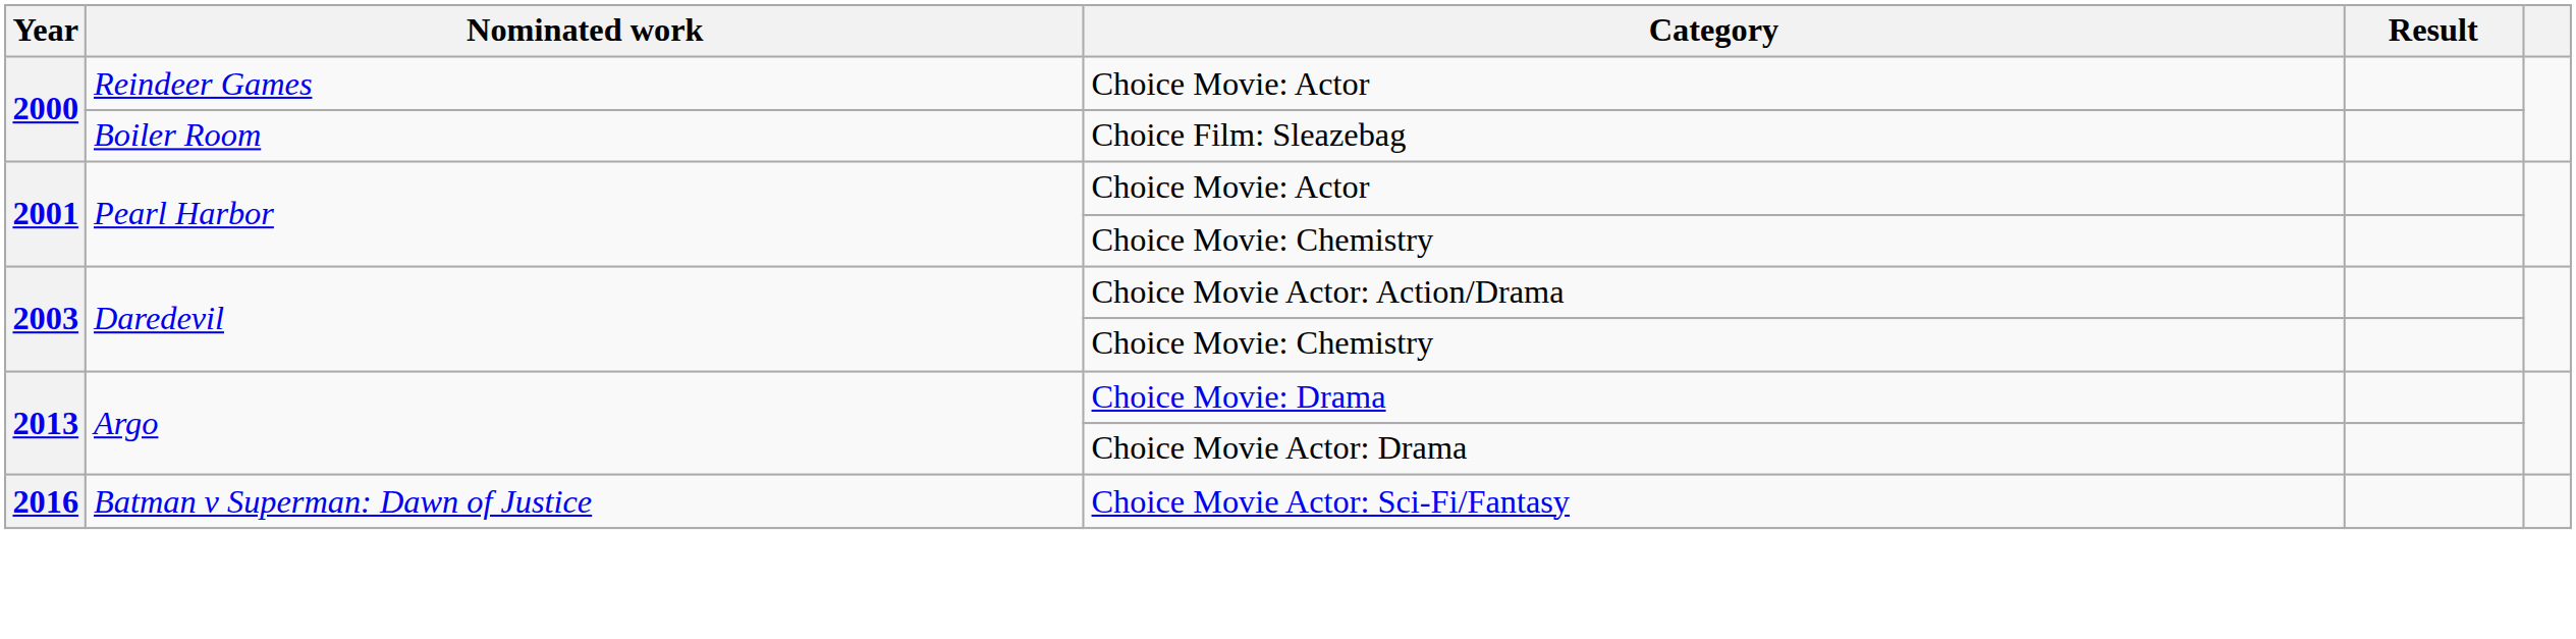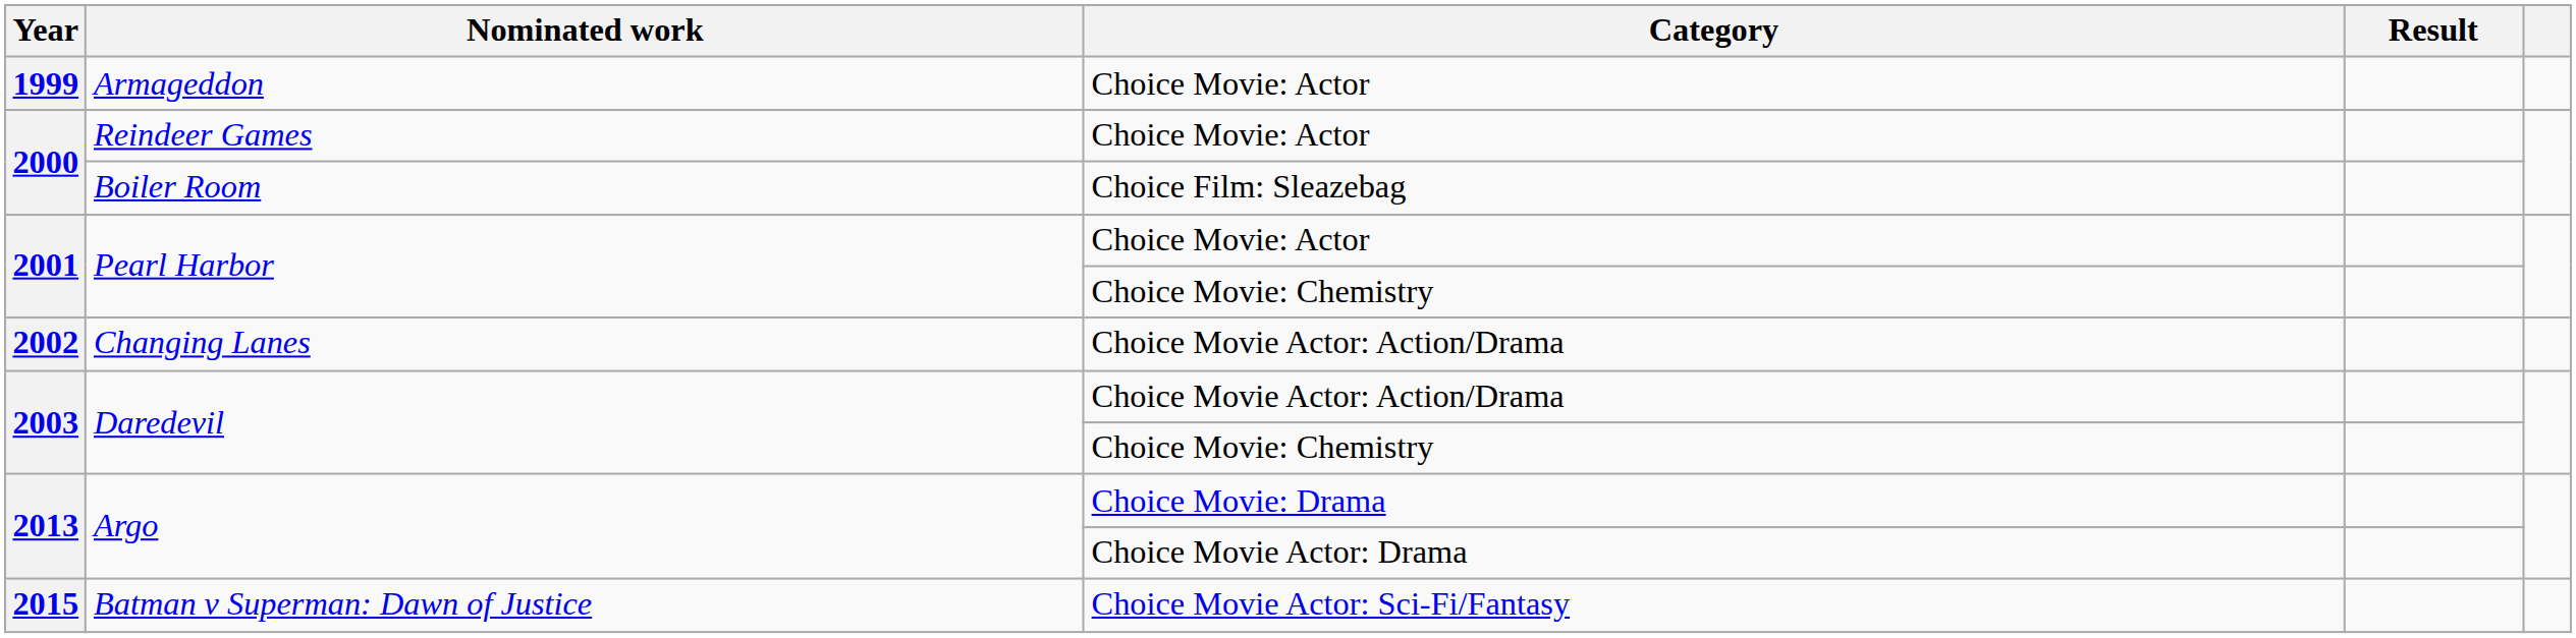 <table class=wikitable>
 <tr>
 <th scope="col" style="width:1em;">Year</th>
 <th scope="col" style="width:30em;">Nominated work</th>
 <th scope="col" style="width:38em;">Category</th>
 <th scope="col" style="width:5em;">Result</th>
 <th scope="col" style="width:1em;"></th>
+</tr>
+<tr>
+<th scope="row"><a href='#'>1999</a></th>
+<td><em><a href='#'>Armageddon</a></em></td>
+<td>Choice Movie: Actor</td>
+<td></td>
+<td style="text-align:center;"></td>
 </tr>
 <tr>
 <th scope="row" rowspan="2"><a href='#'>2000</a></th>
 <td><em><a href='#'>Reindeer Games</a></em></td>
 <td>Choice Movie: Actor</td>
 <td></td>
 <td rowspan="2" style="text-align:center;"></td>
 </tr>
 <tr>
 <td><em><a href='#'>Boiler Room</a></em></td>
 <td>Choice Film: Sleazebag</td>
 <td></td>
 </tr>
 <tr>
 <th scope="row" rowspan="2"><a href='#'>2001</a></th>
 <td rowspan="2"><em><a href='#'>Pearl Harbor</a></em></td>
 <td>Choice Movie: Actor</td>
 <td></td>
 <td rowspan="2" style="text-align:center;"></td>
 </tr>
 <tr>
 <td>Choice Movie: Chemistry </td>
 <td></td>
 </tr>
 <tr>
+<th scope="row"><a href='#'>2002</a></th>
+<td><em><a href='#'>Changing Lanes</a></em></td>
+<td>Choice Movie Actor: Action/Drama</td>
+<td></td>
+<td style="text-align:center;"></td>
+</tr>
+<tr>
 <th scope="row" rowspan="2"><a href='#'>2003</a></th>
 <td rowspan="2"><em><a href='#'>Daredevil</a></em></td>
 <td>Choice Movie Actor: Action/Drama</td>
 <td></td>
 <td rowspan="2" style="text-align:center;"></td>
 </tr>
 <tr>
 <td>Choice Movie: Chemistry </td>
 <td></td>
 </tr>
 <tr>
 <th scope="row" rowspan="2"><a href='#'>2013</a></th>
 <td rowspan="2"><em><a href='#'>Argo</a></em></td>
 <td><a href='#'>Choice Movie: Drama</a></td>
 <td></td>
 <td rowspan="2" style="text-align:center;"></td>
 </tr>
 <tr>
 <td>Choice Movie Actor: Drama</td>
 <td></td>
 </tr>
 <tr>
-<th scope="row"><a href='#'>2016</a></th>
+<th scope="row"><a href='#'>2015</a></th>
 <td><em><a href='#'>Batman v Superman: Dawn of Justice</a></em></td>
 <td><a href='#'>Choice Movie Actor: Sci-Fi/Fantasy</a></td>
 <td></td>
 <td style="text-align:center;"></td>
 </tr>
 </table>
